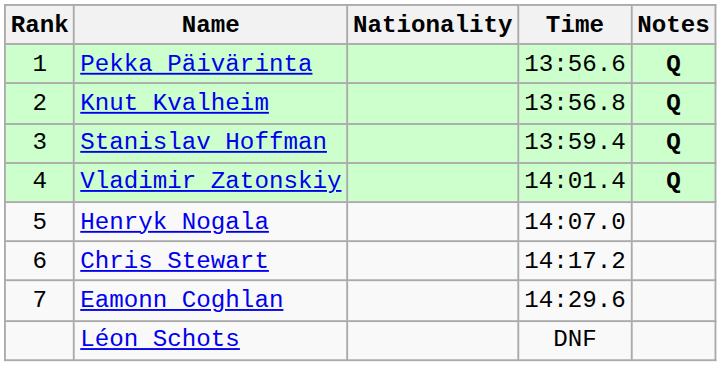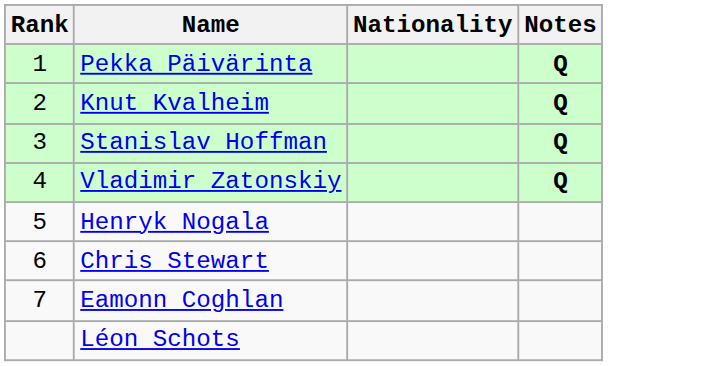 <table class="wikitable sortable" style="text-align:center">
 <tr>
 <th>Rank</th>
 <th>Name</th>
 <th>Nationality</th>
-<th>Time</th>
 <th>Notes</th>
 </tr>
 <tr bgcolor=ccffcc>
 <td>1</td>
 <td align=left><a href='#'>Pekka Päivärinta</a></td>
 <td align=left></td>
-<td>13:56.6</td>
 <td><strong>Q</strong></td>
 </tr>
 <tr bgcolor=ccffcc>
 <td>2</td>
 <td align=left><a href='#'>Knut Kvalheim</a></td>
 <td align=left></td>
-<td>13:56.8</td>
 <td><strong>Q</strong></td>
 </tr>
 <tr bgcolor=ccffcc>
 <td>3</td>
 <td align=left><a href='#'>Stanislav Hoffman</a></td>
 <td align=left></td>
-<td>13:59.4</td>
 <td><strong>Q</strong></td>
 </tr>
 <tr bgcolor=ccffcc>
 <td>4</td>
 <td align=left><a href='#'>Vladimir Zatonskiy</a></td>
 <td align=left></td>
-<td>14:01.4</td>
 <td><strong>Q</strong></td>
 </tr>
 <tr>
 <td>5</td>
 <td align=left><a href='#'>Henryk Nogala</a></td>
 <td align=left></td>
-<td>14:07.0</td>
 <td></td>
 </tr>
 <tr>
 <td>6</td>
 <td align=left><a href='#'>Chris Stewart</a></td>
 <td align=left></td>
-<td>14:17.2</td>
 <td></td>
 </tr>
 <tr>
 <td>7</td>
 <td align=left><a href='#'>Eamonn Coghlan</a></td>
 <td align=left></td>
-<td>14:29.6</td>
 <td></td>
 </tr>
 <tr>
 <td></td>
 <td align=left><a href='#'>Léon Schots</a></td>
 <td align=left></td>
-<td>DNF</td>
 <td></td>
 </tr>
 </table>
